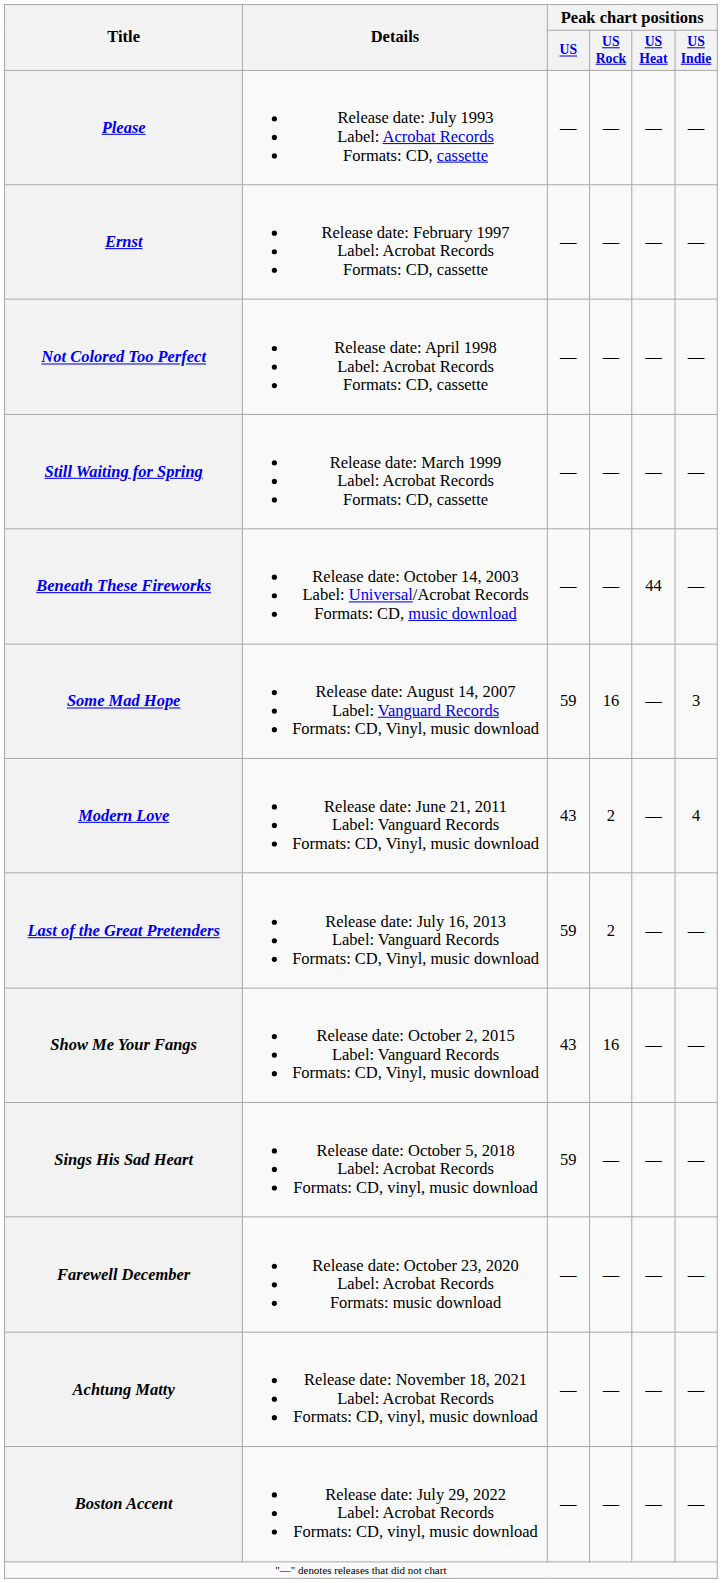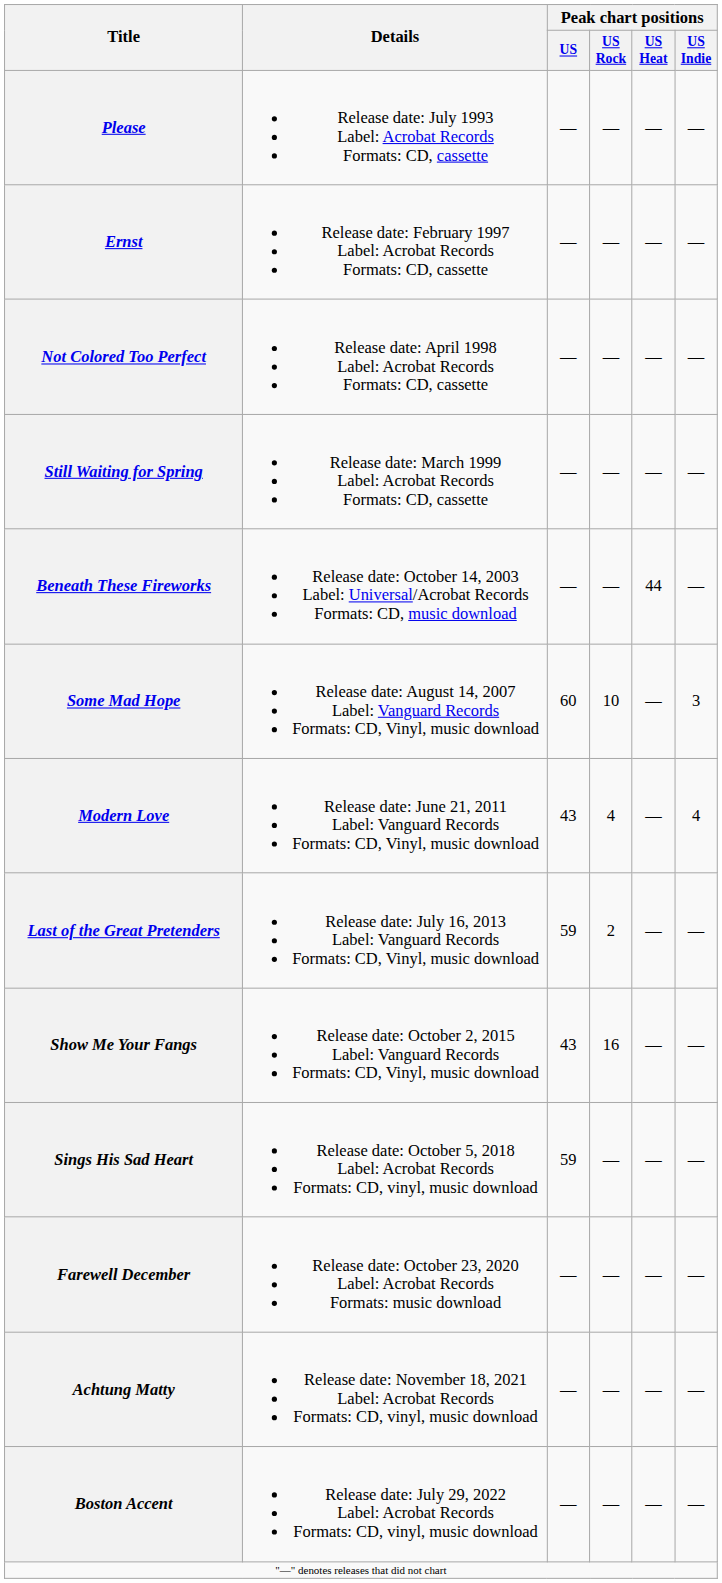 <table class="wikitable plainrowheaders" style="text-align:center;">
 <tr>
 <th rowspan="2" style="width:14em;">Title</th>
 <th rowspan="2" style="width:18em;">Details</th>
 <th colspan="4">Peak chart positions</th>
 </tr>
 <tr style="font-size:smaller;">
 <th style="width:35px;"><a href='#'>US</a><br></th>
 <th style="width:35px;"><a href='#'>US Rock</a><br></th>
 <th style="width:35px;"><a href='#'>US Heat</a><br></th>
 <th style="width:35px;"><a href='#'>US Indie</a><br></th>
 </tr>
 <tr>
 <th scope="row"><em><a href='#'>Please</a></em></th>
 <td><br><ul><li>Release date: July 1993</li><li>Label: <a href='#'>Acrobat Records</a></li><li>Formats: CD, <a href='#'>cassette</a></li></ul></td>
 <td>—</td>
 <td>—</td>
 <td>—</td>
 <td>—</td>
 </tr>
 <tr>
 <th scope="row"><em><a href='#'>Ernst</a></em></th>
 <td><br><ul><li>Release date: February 1997</li><li>Label: Acrobat Records</li><li>Formats: CD, cassette</li></ul></td>
 <td>—</td>
 <td>—</td>
 <td>—</td>
 <td>—</td>
 </tr>
 <tr>
 <th scope="row"><em><a href='#'>Not Colored Too Perfect</a></em></th>
 <td><br><ul><li>Release date: April 1998</li><li>Label: Acrobat Records</li><li>Formats: CD, cassette</li></ul></td>
 <td>—</td>
 <td>—</td>
 <td>—</td>
 <td>—</td>
 </tr>
 <tr>
 <th scope="row"><em><a href='#'>Still Waiting for Spring</a></em></th>
 <td><br><ul><li>Release date: March 1999</li><li>Label: Acrobat Records</li><li>Formats: CD, cassette</li></ul></td>
 <td>—</td>
 <td>—</td>
 <td>—</td>
 <td>—</td>
 </tr>
 <tr>
 <th scope="row"><em><a href='#'>Beneath These Fireworks</a></em></th>
 <td><br><ul><li>Release date: October 14, 2003</li><li>Label: <a href='#'>Universal</a>/Acrobat Records</li><li>Formats: CD, <a href='#'>music download</a></li></ul></td>
 <td>—</td>
 <td>—</td>
 <td>44</td>
 <td>—</td>
 </tr>
 <tr>
 <th scope="row"><em><a href='#'>Some Mad Hope</a></em></th>
 <td><br><ul><li>Release date: August 14, 2007</li><li>Label: <a href='#'>Vanguard Records</a></li><li>Formats: CD, Vinyl, music download</li></ul></td>
-<td>59</td>
-<td>16</td>
+<td>60</td>
+<td>10</td>
 <td>—</td>
 <td>3</td>
 </tr>
 <tr>
 <th scope="row"><em><a href='#'>Modern Love</a></em></th>
 <td><br><ul><li>Release date: June 21, 2011</li><li>Label: Vanguard Records</li><li>Formats: CD, Vinyl, music download</li></ul></td>
 <td>43</td>
-<td>2</td>
+<td>4</td>
 <td>—</td>
 <td>4</td>
 </tr>
 <tr>
 <th scope="row"><em><a href='#'>Last of the Great Pretenders</a></em></th>
 <td><br><ul><li>Release date: July 16, 2013</li><li>Label: Vanguard Records</li><li>Formats: CD, Vinyl, music download</li></ul></td>
 <td>59</td>
 <td>2</td>
 <td>—</td>
 <td>—</td>
 </tr>
 <tr>
 <th scope="row"><em>Show Me Your Fangs</em></th>
 <td><br><ul><li>Release date: October 2, 2015</li><li>Label: Vanguard Records</li><li>Formats: CD, Vinyl, music download</li></ul></td>
 <td>43</td>
 <td>16</td>
 <td>—</td>
 <td>—</td>
 </tr>
 <tr>
 <th scope="row"><em>Sings His Sad Heart</em></th>
 <td><br><ul><li>Release date: October 5, 2018</li><li>Label: Acrobat Records</li><li>Formats: CD, vinyl, music download</li></ul></td>
 <td>59</td>
 <td>—</td>
 <td>—</td>
 <td>—</td>
 </tr>
 <tr>
 <th scope="row"><em>Farewell December</em></th>
 <td><br><ul><li>Release date: October 23, 2020</li><li>Label: Acrobat Records</li><li>Formats: music download</li></ul></td>
 <td>—</td>
 <td>—</td>
 <td>—</td>
 <td>—</td>
 </tr>
 <tr>
 <th scope="row"><em>Achtung Matty</em></th>
 <td><br><ul><li>Release date: November 18, 2021</li><li>Label: Acrobat Records</li><li>Formats: CD, vinyl, music download</li></ul></td>
 <td>—</td>
 <td>—</td>
 <td>—</td>
 <td>—</td>
 </tr>
 <tr>
 <th scope="row"><em>Boston Accent</em></th>
 <td><br><ul><li>Release date: July 29, 2022</li><li>Label: Acrobat Records</li><li>Formats: CD, vinyl, music download</li></ul></td>
 <td>—</td>
 <td>—</td>
 <td>—</td>
 <td>—</td>
 </tr>
 <tr>
 <td colspan="10" style="font-size:8pt">"—" denotes releases that did not chart</td>
 </tr>
 </table>
